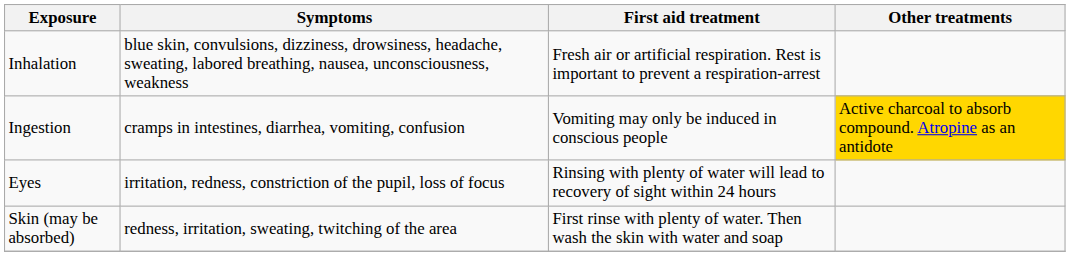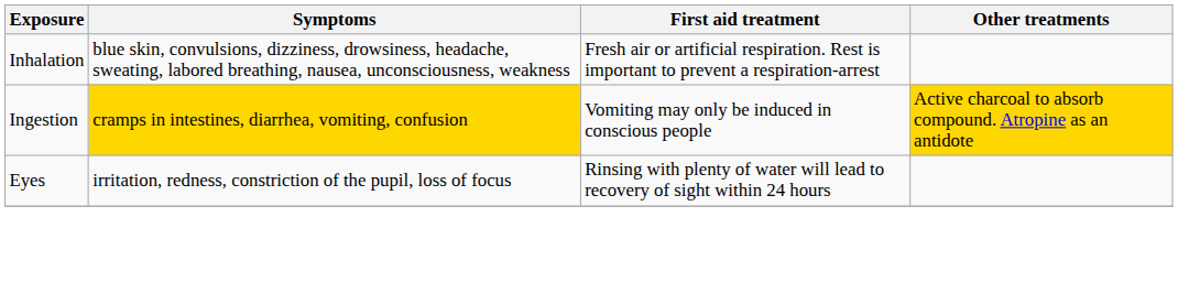 <table class="wikitable" width="80%">
 <tr>
 <th>Exposure</th>
 <th>Symptoms</th>
 <th>First aid treatment</th>
 <th>Other treatments</th>
 </tr>
 <tr>
 <td>Inhalation</td>
 <td>blue skin, convulsions, dizziness, drowsiness, headache, sweating,     labored breathing, nausea, unconsciousness, weakness</td>
 <td>Fresh air or artificial respiration. Rest is important to prevent a respiration-arrest</td>
 <td></td>
 </tr>
 <tr>
 <td>Ingestion</td>
-<td>cramps in intestines, diarrhea,  vomiting, confusion</td>
+<td style="background: gold;">cramps in intestines, diarrhea,  vomiting, confusion</td>
 <td>Vomiting may only be induced in conscious people</td>
 <td style="background: gold;">Active charcoal to absorb compound. <a href='#'>Atropine</a> as an antidote</td>
 </tr>
 <tr>
 <td>Eyes</td>
 <td>irritation, redness, constriction of the pupil, loss of focus</td>
 <td>Rinsing with plenty of water will lead to recovery of sight within 24 hours</td>
 <td></td>
 </tr>
 <tr>
-<td>Skin (may be absorbed)</td>
-<td>redness, irritation, sweating, twitching of the area</td>
-<td>First rinse with plenty of water. Then wash the skin with water and soap</td>
-<td></td>
-</tr>
-<tr>
 </tr>
 </table>
